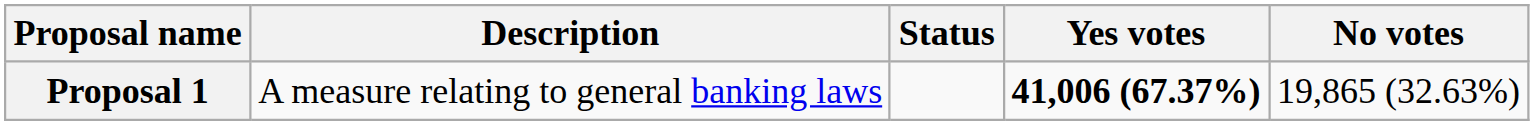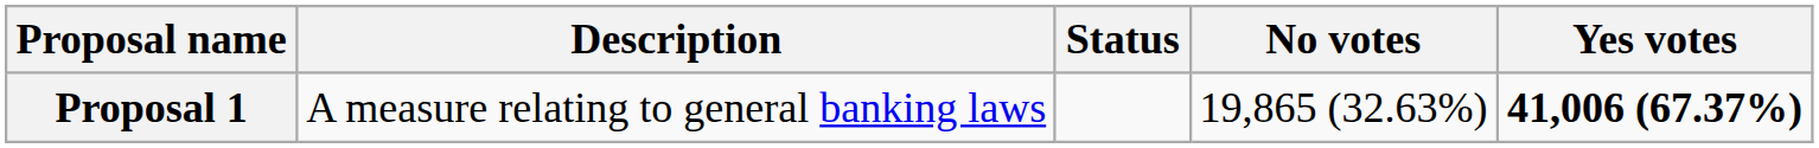 <table class="wikitable sortable plainrowheaders">
 <tr>
 <th scope="col">Proposal name</th>
 <th class="unsortable" scope="col">Description</th>
 <th scope="col">Status</th>
+<th scope="col">No votes</th>
 <th scope="col">Yes votes</th>
-<th scope="col">No votes</th>
 </tr>
 <tr>
 <th scope="row">Proposal 1</th>
 <td>A measure relating to general <a href='#'>banking laws</a></td>
 <td></td>
+<td>19,865 (32.63%)</td>
 <td><strong>41,006 (67.37%)</strong></td>
-<td>19,865 (32.63%)</td>
 </tr>
 </table>
